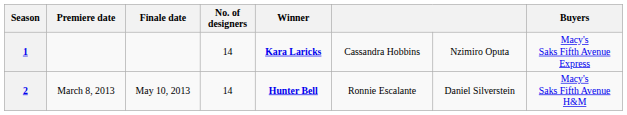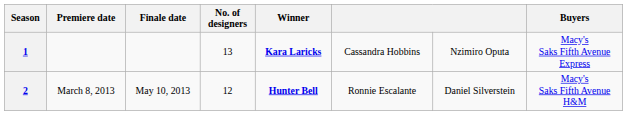 <table class="wikitable" style="font-size:90%; width:72%; text-align:center">
 <tr>
 <th>Season</th>
 <th>Premiere date</th>
 <th>Finale date</th>
 <th>No. of<br>designers</th>
 <th>Winner</th>
 <th colspan=2></th>
 <th>Buyers</th>
 </tr>
 <tr>
 <th><strong><a href='#'>1</a></strong></th>
 <td></td>
 <td></td>
-<td>14</td>
+<td>13</td>
 <td><strong><a href='#'>Kara Laricks</a></strong></td>
 <td>Cassandra Hobbins</td>
 <td>Nzimiro Oputa</td>
 <td><a href='#'>Macy's</a> <br> <a href='#'>Saks Fifth Avenue</a> <br> <a href='#'>Express</a></td>
 </tr>
 <tr>
 <th><strong><a href='#'>2</a></strong></th>
 <td>March 8, 2013</td>
 <td>May 10, 2013</td>
-<td>14</td>
+<td>12</td>
 <td><strong><a href='#'>Hunter Bell</a></strong></td>
 <td>Ronnie Escalante</td>
 <td>Daniel Silverstein</td>
 <td><a href='#'>Macy's</a> <br> <a href='#'>Saks Fifth Avenue</a> <br> <a href='#'>H&M</a></td>
 </tr>
 </table>
